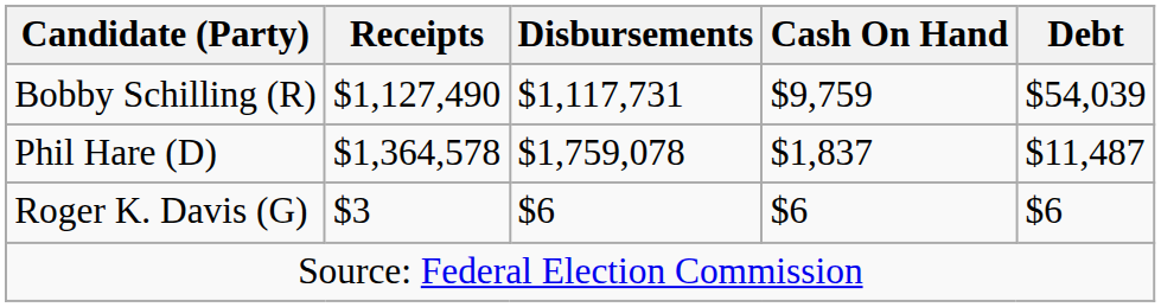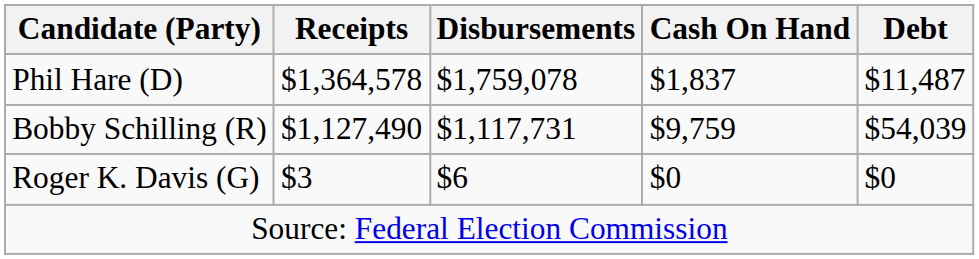 <table class="wikitable sortable">
 <tr>
 <th>Candidate (Party)</th>
 <th>Receipts</th>
 <th>Disbursements</th>
 <th>Cash On Hand</th>
 <th>Debt</th>
 </tr>
 <tr>
+<td>Phil Hare (D)</td>
+<td>$1,364,578</td>
+<td>$1,759,078</td>
+<td>$1,837</td>
+<td>$11,487</td>
+</tr>
+<tr>
 <td>Bobby Schilling (R)</td>
 <td>$1,127,490</td>
 <td>$1,117,731</td>
 <td>$9,759</td>
 <td>$54,039</td>
 </tr>
 <tr>
-<td>Phil Hare (D)</td>
-<td>$1,364,578</td>
-<td>$1,759,078</td>
-<td>$1,837</td>
-<td>$11,487</td>
-</tr>
-<tr>
 <td>Roger K. Davis (G)</td>
 <td>$3</td>
 <td>$6</td>
-<td>$6</td>
-<td>$6</td>
+<td>$0</td>
+<td>$0</td>
 </tr>
 <tr align=center>
 <td colspan="5">Source: <a href='#'>Federal Election Commission</a></td>
 </tr>
 </table>
